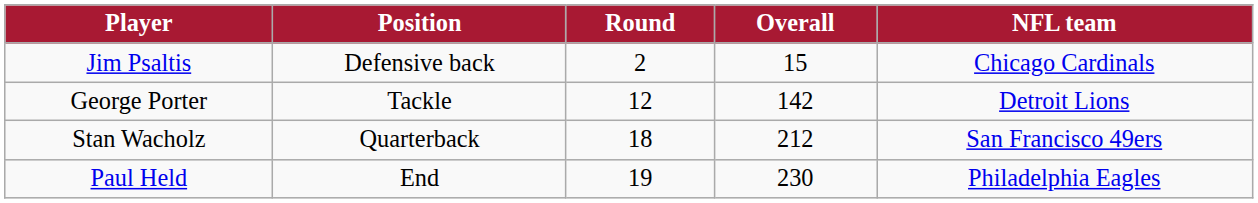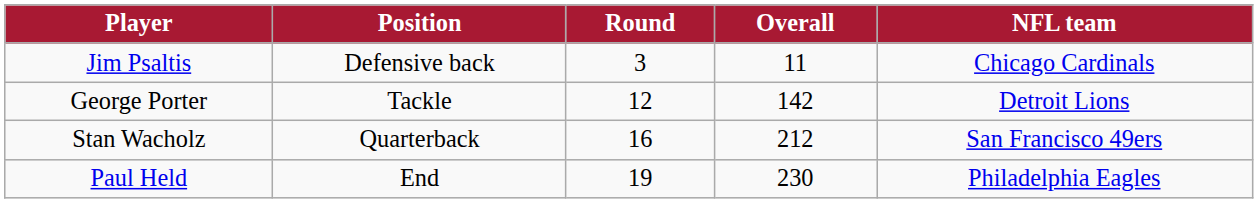 <table class="wikitable" width="65%">
 <tr align="center" style="background:#A81933;color:#FFFFFF;">
 <td><strong>Player</strong></td>
 <td><strong>Position</strong></td>
 <td><strong>Round</strong></td>
 <td><strong>Overall</strong></td>
 <td><strong>NFL team</strong></td>
 </tr>
 <tr align="center" bgcolor="">
 <td><a href='#'>Jim Psaltis</a></td>
 <td>Defensive back</td>
-<td>2</td>
-<td>15</td>
+<td>3</td>
+<td>11</td>
 <td><a href='#'>Chicago Cardinals</a></td>
 </tr>
 <tr align="center" bgcolor="">
 <td>George Porter</td>
 <td>Tackle</td>
 <td>12</td>
 <td>142</td>
 <td><a href='#'>Detroit Lions</a></td>
 </tr>
 <tr align="center" bgcolor="">
 <td>Stan Wacholz</td>
 <td>Quarterback</td>
-<td>18</td>
+<td>16</td>
 <td>212</td>
 <td><a href='#'>San Francisco 49ers</a></td>
 </tr>
 <tr align="center" bgcolor="">
 <td><a href='#'>Paul Held</a></td>
 <td>End</td>
 <td>19</td>
 <td>230</td>
 <td><a href='#'>Philadelphia Eagles</a></td>
 </tr>
 </table>
